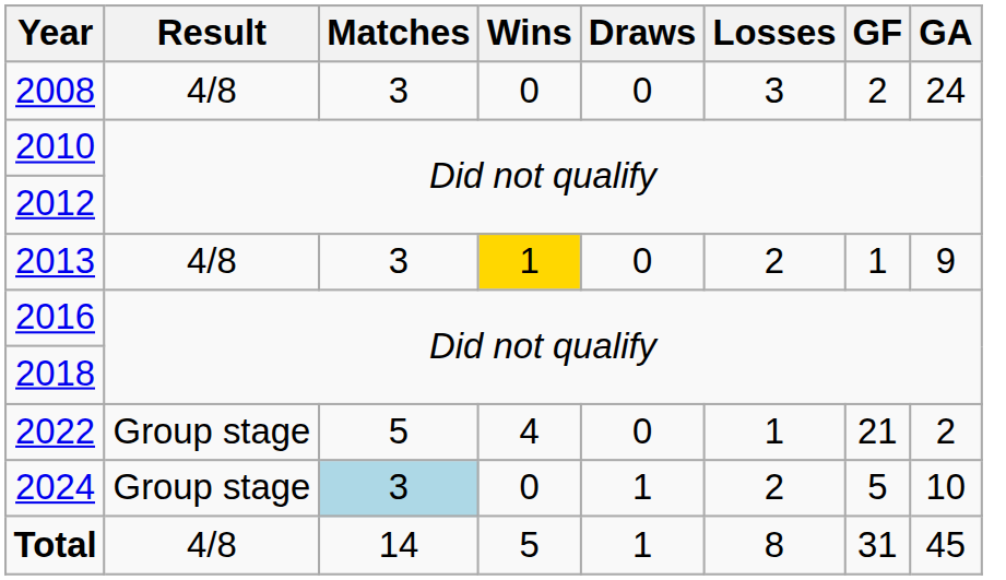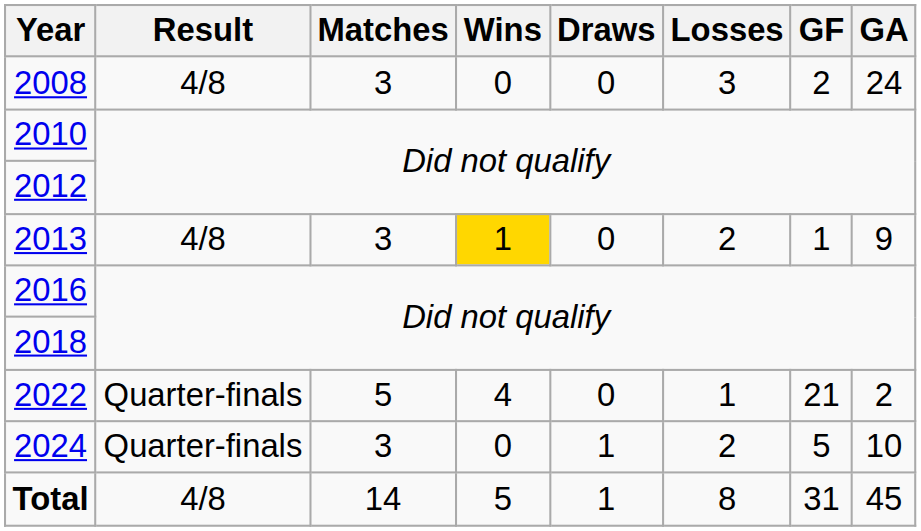 <table class="wikitable" style="text-align: center;">
 <tr>
 <th>Year</th>
 <th>Result</th>
 <th>Matches</th>
 <th>Wins</th>
 <th>Draws</th>
 <th>Losses</th>
 <th>GF</th>
 <th>GA</th>
 </tr>
 <tr>
 <td> <a href='#'>2008</a></td>
 <td>4/8</td>
 <td>3</td>
 <td>0</td>
 <td>0</td>
 <td>3</td>
 <td>2</td>
 <td>24</td>
 </tr>
 <tr>
 <td> <a href='#'>2010</a></td>
 <td colspan=7 rowspan=2><em>Did not qualify</em></td>
 </tr>
 <tr>
 <td> <a href='#'>2012</a></td>
 </tr>
 <tr>
 <td> <a href='#'>2013</a></td>
 <td>4/8</td>
 <td>3</td>
 <td style="background: gold;">1</td>
 <td>0</td>
 <td>2</td>
 <td>1</td>
 <td>9</td>
 </tr>
 <tr>
 <td> <a href='#'>2016</a></td>
 <td colspan=7 rowspan=2><em>Did not qualify</em></td>
 </tr>
 <tr>
 <td>  <a href='#'>2018</a></td>
 </tr>
 <tr>
 <td> <a href='#'>2022</a></td>
-<td>Group stage</td>
+<td>Quarter-finals</td>
 <td>5</td>
 <td>4</td>
 <td>0</td>
 <td>1</td>
 <td>21</td>
 <td>2</td>
 </tr>
 <tr>
 <td> <a href='#'>2024</a></td>
-<td>Group stage</td>
-<td style="background: lightblue;">3</td>
+<td>Quarter-finals</td>
+<td>3</td>
 <td>0</td>
 <td>1</td>
 <td>2</td>
 <td>5</td>
 <td>10</td>
 </tr>
 <tr>
 <td><strong>Total</strong></td>
 <td>4/8</td>
 <td>14</td>
 <td>5</td>
 <td>1</td>
 <td>8</td>
 <td>31</td>
 <td>45</td>
 </tr>
 </table>
